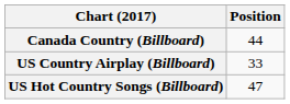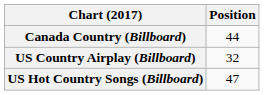 <table class="wikitable sortable plainrowheaders" style="text-align:center">
 <tr>
 <th scope="col">Chart (2017)</th>
 <th scope="col">Position</th>
 </tr>
 <tr>
 <th scope="row">Canada Country (<em>Billboard</em>)</th>
 <td>44</td>
 </tr>
 <tr>
 <th scope="row">US Country Airplay (<em>Billboard</em>)</th>
-<td>33</td>
+<td>32</td>
 </tr>
 <tr>
 <th scope="row">US Hot Country Songs (<em>Billboard</em>)</th>
 <td>47</td>
 </tr>
 </table>
